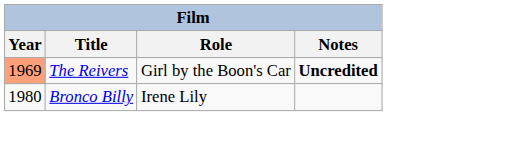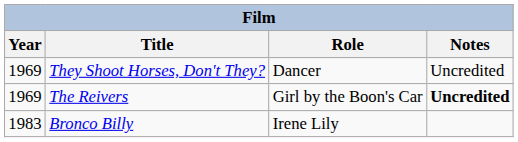 <table class="wikitable">
 <tr>
 <th colspan="4" style="background: LightSteelBlue;">Film</th>
 </tr>
 <tr>
 <th>Year</th>
 <th>Title</th>
 <th>Role</th>
 <th>Notes</th>
 </tr>
 <tr>
-<td style="background: lightsalmon;">1969</td>
+<td>1969</td>
+<td><em><a href='#'>They Shoot Horses, Don't They?</a></em></td>
+<td>Dancer</td>
+<td>Uncredited</td>
+</tr>
+<tr>
+<td>1969</td>
 <td><em><a href='#'>The Reivers</a></em></td>
 <td>Girl by the Boon's Car</td>
 <td><strong>Uncredited</strong></td>
 </tr>
 <tr>
-<td>1980</td>
+<td>1983</td>
 <td><em><a href='#'>Bronco Billy</a></em></td>
 <td>Irene Lily</td>
 <td></td>
 </tr>
 </table>
